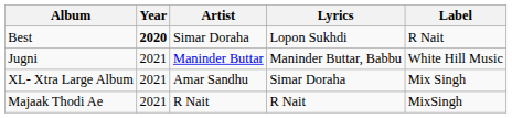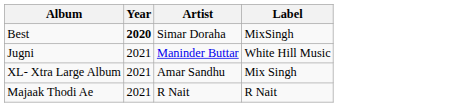 <table class="wikitable">
 <tr>
 <th>Album</th>
 <th>Year</th>
 <th>Artist</th>
-<th>Lyrics</th>
 <th>Label</th>
 </tr>
 <tr>
 <td>Best</td>
 <td><strong>2020</strong></td>
 <td>Simar Doraha</td>
-<td>Lopon Sukhdi</td>
-<td>R Nait</td>
+<td>MixSingh</td>
 </tr>
 <tr>
 <td>Jugni</td>
 <td>2021</td>
 <td><a href='#'>Maninder Buttar</a></td>
-<td>Maninder Buttar,  Babbu</td>
 <td>White Hill Music</td>
 </tr>
 <tr>
 <td>XL- Xtra Large Album</td>
 <td>2021</td>
 <td>Amar Sandhu</td>
-<td>Simar Doraha</td>
 <td>Mix Singh</td>
 </tr>
 <tr>
 <td>Majaak Thodi Ae</td>
 <td>2021</td>
 <td>R Nait</td>
 <td>R Nait</td>
-<td>MixSingh</td>
 </tr>
 </table>
